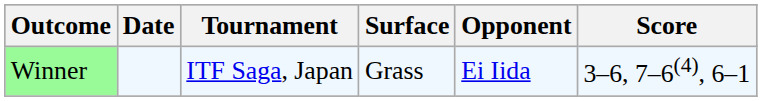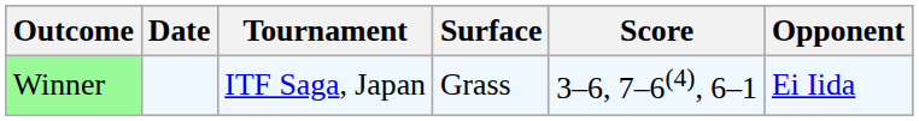 <table class="sortable wikitable" style=font-size:97%>
 <tr>
 <th>Outcome</th>
 <th>Date</th>
 <th>Tournament</th>
 <th>Surface</th>
+<th>Score</th>
 <th>Opponent</th>
-<th>Score</th>
 </tr>
 <tr style="background:#f0f8ff;">
 <td bgcolor="98FB98">Winner</td>
 <td></td>
 <td><a href='#'>ITF Saga</a>, Japan</td>
 <td>Grass</td>
+<td>3–6, 7–6<sup>(4)</sup>, 6–1</td>
 <td> <a href='#'>Ei Iida</a></td>
-<td>3–6, 7–6<sup>(4)</sup>, 6–1</td>
 </tr>
 </table>
